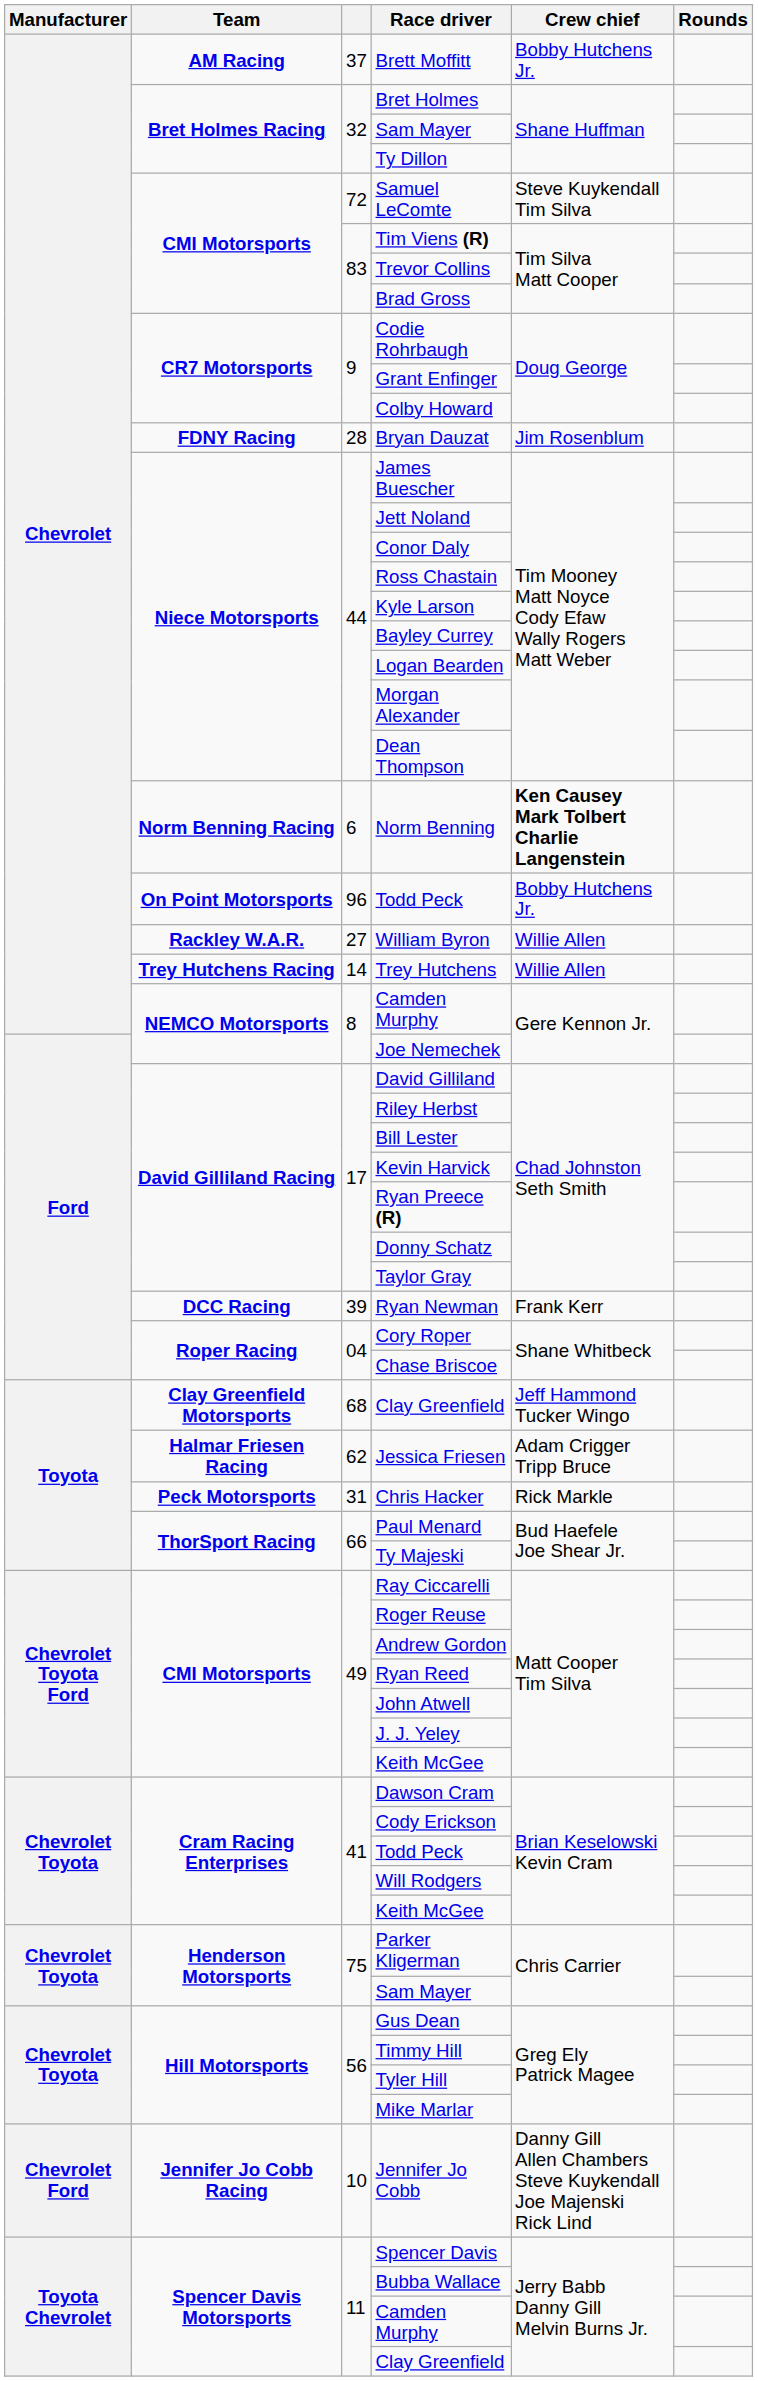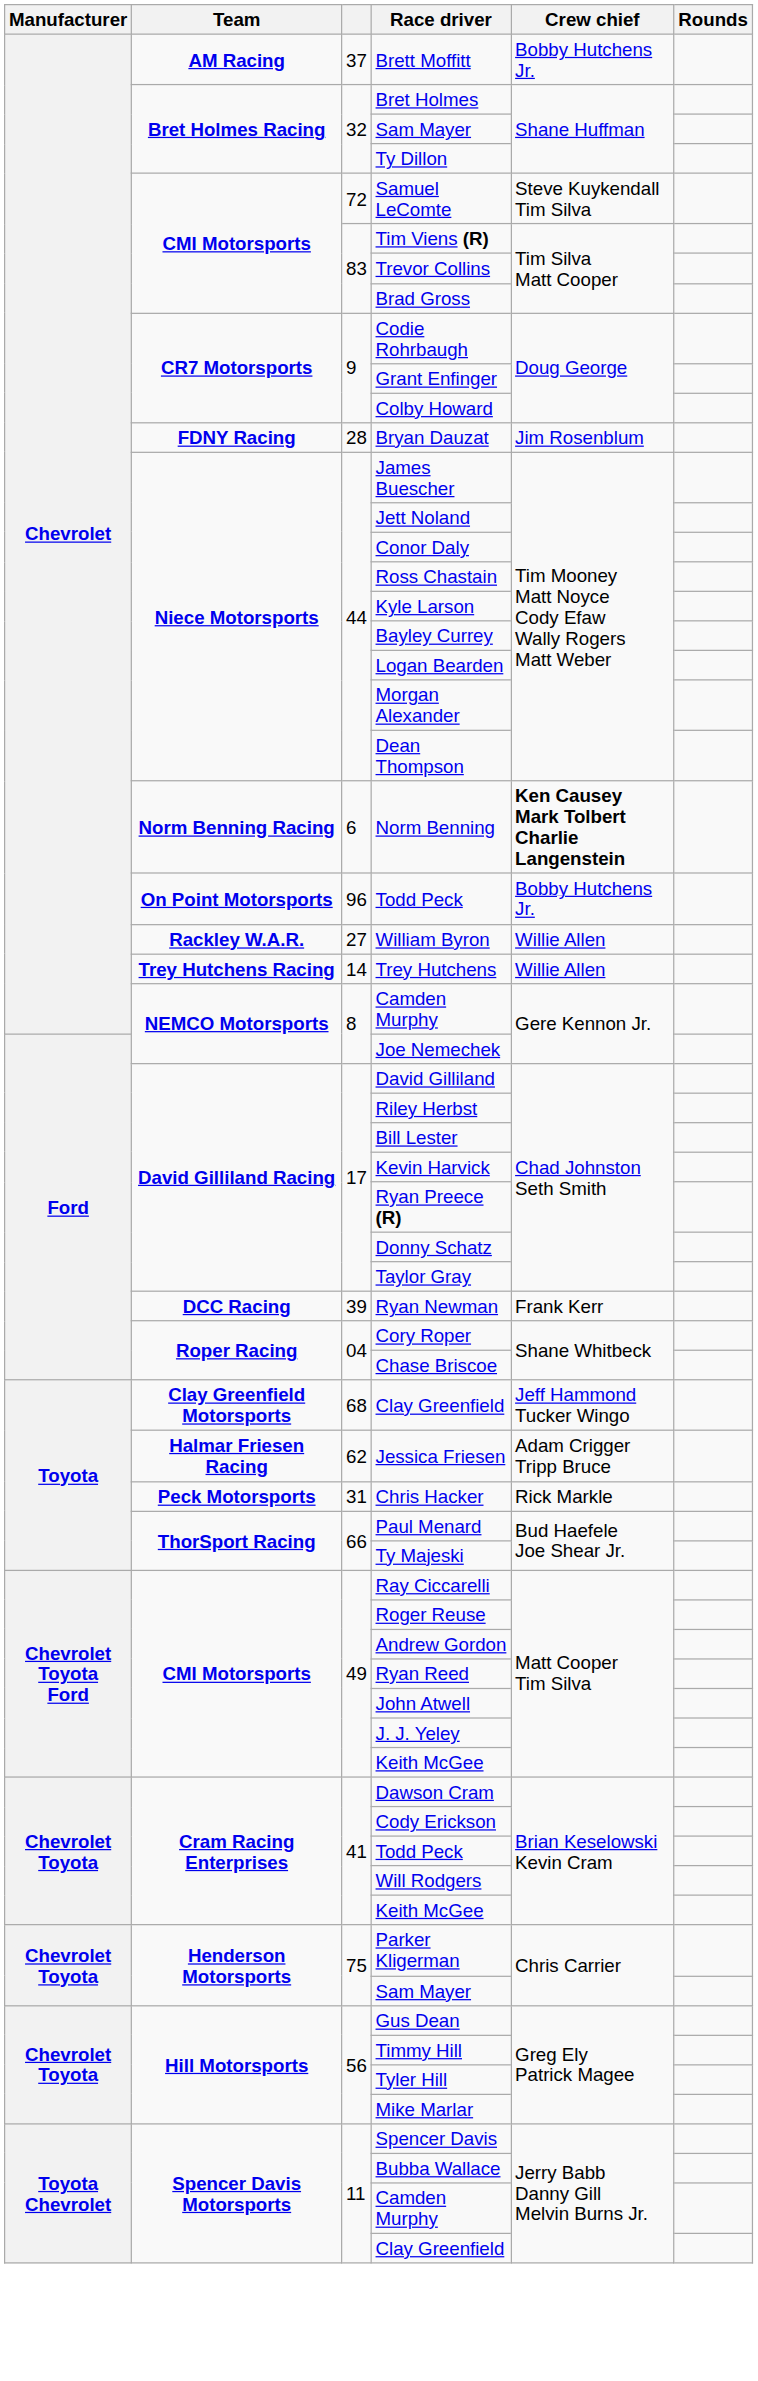 <table class="wikitable" style="font-size: 95%;">
 <tr>
 <th>Manufacturer</th>
 <th>Team</th>
 <th></th>
 <th>Race driver</th>
 <th>Crew chief</th>
 <th>Rounds</th>
 </tr>
 <tr>
 <th rowspan=26><a href='#'>Chevrolet</a></th>
 <td style="text-align:center;"><strong><a href='#'>AM Racing</a></strong></td>
 <td>37</td>
 <td><a href='#'>Brett Moffitt</a></td>
 <td><a href='#'>Bobby Hutchens Jr.</a></td>
 <td></td>
 </tr>
 <tr>
 <td rowspan=3 style="text-align:center;"><strong><a href='#'>Bret Holmes Racing</a></strong></td>
 <td rowspan=3>32</td>
 <td><a href='#'>Bret Holmes</a></td>
 <td rowspan=3><a href='#'>Shane Huffman</a></td>
 <td></td>
 </tr>
 <tr>
 <td><a href='#'>Sam Mayer</a></td>
 <td></td>
 </tr>
 <tr>
 <td><a href='#'>Ty Dillon</a></td>
 <td></td>
 </tr>
 <tr>
 <td rowspan=4 style="text-align:center;"><strong><a href='#'>CMI Motorsports</a></strong></td>
 <td>72</td>
 <td><a href='#'>Samuel LeComte</a></td>
 <td>Steve Kuykendall <small></small> <br> Tim Silva <small></small></td>
 <td></td>
 </tr>
 <tr>
 <td rowspan=3>83</td>
 <td><a href='#'>Tim Viens</a> <strong>(R)</strong></td>
 <td rowspan=3>Tim Silva <small></small> <br> Matt Cooper <small></small></td>
 <td></td>
 </tr>
 <tr>
 <td><a href='#'>Trevor Collins</a></td>
 <td></td>
 </tr>
 <tr>
 <td><a href='#'>Brad Gross</a></td>
 <td></td>
 </tr>
 <tr>
 <td rowspan=3 style="text-align:center;"><strong><a href='#'>CR7 Motorsports</a></strong></td>
 <td rowspan=3>9</td>
 <td><a href='#'>Codie Rohrbaugh</a></td>
 <td rowspan=3><a href='#'>Doug George</a></td>
 <td></td>
 </tr>
 <tr>
 <td><a href='#'>Grant Enfinger</a></td>
 <td></td>
 </tr>
 <tr>
 <td><a href='#'>Colby Howard</a></td>
 <td></td>
 </tr>
 <tr>
 <td style="text-align:center;"><strong><a href='#'>FDNY Racing</a></strong></td>
 <td>28</td>
 <td><a href='#'>Bryan Dauzat</a></td>
 <td><a href='#'>Jim Rosenblum</a></td>
 <td></td>
 </tr>
 <tr>
 <td rowspan=9 style="text-align:center;"><strong><a href='#'>Niece Motorsports</a></strong></td>
 <td rowspan=9>44</td>
 <td><a href='#'>James Buescher</a></td>
 <td rowspan=9>Tim Mooney <small></small> <br> Matt Noyce <small></small> <br> Cody Efaw <small></small> <br> Wally Rogers <small></small> <br> Matt Weber <small></small></td>
 <td></td>
 </tr>
 <tr>
 <td><a href='#'>Jett Noland</a></td>
 <td></td>
 </tr>
 <tr>
 <td><a href='#'>Conor Daly</a></td>
 <td></td>
 </tr>
 <tr>
 <td><a href='#'>Ross Chastain</a></td>
 <td></td>
 </tr>
 <tr>
 <td><a href='#'>Kyle Larson</a></td>
 <td></td>
 </tr>
 <tr>
 <td><a href='#'>Bayley Currey</a></td>
 <td></td>
 </tr>
 <tr>
 <td><a href='#'>Logan Bearden</a></td>
 <td></td>
 </tr>
 <tr>
 <td><a href='#'>Morgan Alexander</a></td>
 <td></td>
 </tr>
 <tr>
 <td><a href='#'>Dean Thompson</a></td>
 <td></td>
 </tr>
 <tr>
 <td style="text-align:center;"><strong><a href='#'>Norm Benning Racing</a></strong></td>
 <td>6</td>
 <td><a href='#'>Norm Benning</a></td>
 <td><strong>Ken Causey <small></small> <br> Mark Tolbert <small></small> <br> Charlie Langenstein <small></small></strong></td>
 <td></td>
 </tr>
 <tr>
 <td style="text-align:center;"><strong><a href='#'>On Point Motorsports</a></strong></td>
 <td>96</td>
 <td><a href='#'>Todd Peck</a></td>
 <td><a href='#'>Bobby Hutchens Jr.</a></td>
 <td></td>
 </tr>
 <tr>
 <td style="text-align:center;"><strong><a href='#'>Rackley W.A.R.</a></strong></td>
 <td>27</td>
 <td><a href='#'>William Byron</a></td>
 <td><a href='#'>Willie Allen</a></td>
 <td></td>
 </tr>
 <tr>
 <td style="text-align:center;"><strong><a href='#'>Trey Hutchens Racing</a></strong></td>
 <td>14</td>
 <td><a href='#'>Trey Hutchens</a></td>
 <td><a href='#'>Willie Allen</a></td>
 <td></td>
 </tr>
 <tr>
 <td rowspan=2 style="text-align:center;"><strong><a href='#'>NEMCO Motorsports</a></strong></td>
 <td rowspan=2>8</td>
 <td><a href='#'>Camden Murphy</a></td>
 <td rowspan=2>Gere Kennon Jr.</td>
 <td></td>
 </tr>
 <tr>
 <th rowspan=11><a href='#'>Ford</a></th>
 <td><a href='#'>Joe Nemechek</a></td>
 <td></td>
 </tr>
 <tr>
 <td rowspan=7 style="text-align:center;"><strong><a href='#'>David Gilliland Racing</a></strong></td>
 <td rowspan=7>17</td>
 <td><a href='#'>David Gilliland</a></td>
 <td rowspan=7><a href='#'>Chad Johnston</a> <small></small> <br> Seth Smith <small></small></td>
 <td></td>
 </tr>
 <tr>
 <td><a href='#'>Riley Herbst</a></td>
 <td></td>
 </tr>
 <tr>
 <td><a href='#'>Bill Lester</a></td>
 <td></td>
 </tr>
 <tr>
 <td><a href='#'>Kevin Harvick</a></td>
 <td></td>
 </tr>
 <tr>
 <td><a href='#'>Ryan Preece</a> <strong>(R)</strong> </td>
 <td></td>
 </tr>
 <tr>
 <td><a href='#'>Donny Schatz</a></td>
 <td></td>
 </tr>
 <tr>
 <td><a href='#'>Taylor Gray</a></td>
 <td></td>
 </tr>
 <tr>
 <td style="text-align:center;"><strong><a href='#'>DCC Racing</a></strong></td>
 <td>39</td>
 <td><a href='#'>Ryan Newman</a></td>
 <td>Frank Kerr</td>
 <td></td>
 </tr>
 <tr>
 <td rowspan=2 style="text-align:center;"><strong><a href='#'>Roper Racing</a></strong></td>
 <td rowspan=2>04</td>
 <td><a href='#'>Cory Roper</a></td>
 <td rowspan=2>Shane Whitbeck</td>
 <td></td>
 </tr>
 <tr>
 <td><a href='#'>Chase Briscoe</a></td>
 <td></td>
 </tr>
 <tr>
 <th rowspan=5><a href='#'>Toyota</a></th>
 <td style="text-align:center;"><strong><a href='#'>Clay Greenfield Motorsports</a></strong></td>
 <td>68</td>
 <td><a href='#'>Clay Greenfield</a></td>
 <td><a href='#'>Jeff Hammond</a> <small></small> <br> Tucker Wingo <small></small></td>
 <td></td>
 </tr>
 <tr>
 <td style="text-align:center;"><strong><a href='#'>Halmar Friesen Racing</a></strong></td>
 <td>62</td>
 <td><a href='#'>Jessica Friesen</a></td>
 <td>Adam Crigger <small></small> <br> Tripp Bruce <small></small></td>
 <td></td>
 </tr>
 <tr>
 <td style="text-align:center;"><strong><a href='#'>Peck Motorsports</a></strong></td>
 <td>31</td>
 <td><a href='#'>Chris Hacker</a></td>
 <td>Rick Markle</td>
 <td></td>
 </tr>
 <tr>
 <td rowspan=2 style="text-align:center;"><strong><a href='#'>ThorSport Racing</a></strong></td>
 <td rowspan=2>66</td>
 <td><a href='#'>Paul Menard</a></td>
 <td rowspan=2>Bud Haefele <small></small> <br> Joe Shear Jr. <small></small></td>
 <td></td>
 </tr>
 <tr>
 <td><a href='#'>Ty Majeski</a></td>
 <td></td>
 </tr>
 <tr>
 <th rowspan=7><a href='#'>Chevrolet</a> <small></small> <br> <a href='#'>Toyota</a> <small></small> <br> <a href='#'>Ford</a> <small></small></th>
 <td rowspan=7 style="text-align:center;"><strong><a href='#'>CMI Motorsports</a></strong></td>
 <td rowspan=7>49</td>
 <td><a href='#'>Ray Ciccarelli</a></td>
 <td rowspan=7>Matt Cooper <small></small> <br> Tim Silva <small></small></td>
 <td></td>
 </tr>
 <tr>
 <td><a href='#'>Roger Reuse</a></td>
 <td></td>
 </tr>
 <tr>
 <td><a href='#'>Andrew Gordon</a></td>
 <td></td>
 </tr>
 <tr>
 <td><a href='#'>Ryan Reed</a></td>
 <td></td>
 </tr>
 <tr>
 <td><a href='#'>John Atwell</a></td>
 <td></td>
 </tr>
 <tr>
 <td><a href='#'>J. J. Yeley</a></td>
 <td></td>
 </tr>
 <tr>
 <td><a href='#'>Keith McGee</a></td>
 <td></td>
 </tr>
 <tr>
 <th rowspan=5><a href='#'>Chevrolet</a> <small></small> <br> <a href='#'>Toyota</a> <small></small></th>
 <td rowspan=5 style="text-align:center;"><strong><a href='#'>Cram Racing Enterprises</a></strong></td>
 <td rowspan=5>41</td>
 <td><a href='#'>Dawson Cram</a></td>
 <td rowspan=5><a href='#'>Brian Keselowski</a> <small></small> <br> Kevin Cram <small></small></td>
 <td></td>
 </tr>
 <tr>
 <td><a href='#'>Cody Erickson</a></td>
 <td></td>
 </tr>
 <tr>
 <td><a href='#'>Todd Peck</a></td>
 <td></td>
 </tr>
 <tr>
 <td><a href='#'>Will Rodgers</a></td>
 <td></td>
 </tr>
 <tr>
 <td><a href='#'>Keith McGee</a></td>
 <td></td>
 </tr>
 <tr>
 <th rowspan=2><a href='#'>Chevrolet</a> <small></small> <br> <a href='#'>Toyota</a> <small></small></th>
 <td rowspan=2 style="text-align:center;"><strong><a href='#'>Henderson Motorsports</a></strong></td>
 <td rowspan=2>75</td>
 <td><a href='#'>Parker Kligerman</a></td>
 <td rowspan=2>Chris Carrier</td>
 <td></td>
 </tr>
 <tr>
 <td><a href='#'>Sam Mayer</a></td>
 <td></td>
 </tr>
 <tr>
 <th rowspan=4><a href='#'>Chevrolet</a> <small></small> <br> <a href='#'>Toyota</a> <small></small></th>
 <td rowspan=4 style="text-align:center;"><strong><a href='#'>Hill Motorsports</a></strong></td>
 <td rowspan=4>56</td>
 <td><a href='#'>Gus Dean</a></td>
 <td rowspan=4>Greg Ely <small></small> <br> Patrick Magee <small></small></td>
 <td></td>
 </tr>
 <tr>
 <td><a href='#'>Timmy Hill</a></td>
 <td></td>
 </tr>
 <tr>
 <td><a href='#'>Tyler Hill</a></td>
 <td></td>
 </tr>
 <tr>
 <td><a href='#'>Mike Marlar</a></td>
 <td></td>
 </tr>
 <tr>
-<th><a href='#'>Chevrolet</a> <small></small> <br> <a href='#'>Ford</a> <small></small></th>
-<td style="text-align:center;"><strong><a href='#'>Jennifer Jo Cobb Racing</a></strong></td>
-<td>10</td>
-<td><a href='#'>Jennifer Jo Cobb</a></td>
-<td>Danny Gill <small></small> <br> Allen Chambers <small></small> <br> Steve Kuykendall <small></small> <br> Joe Majenski <small></small> <br> Rick Lind <small></small></td>
-<td></td>
-</tr>
-<tr>
 <th rowspan=4><a href='#'>Toyota</a> <small></small> <br> <a href='#'>Chevrolet</a> <small></small></th>
 <td rowspan=4 style="text-align:center;"><strong><a href='#'>Spencer Davis Motorsports</a></strong></td>
 <td rowspan=4>11</td>
 <td><a href='#'>Spencer Davis</a></td>
 <td rowspan=4>Jerry Babb <small></small> <br> Danny Gill <small></small> <br> Melvin Burns Jr. <small></small></td>
 <td></td>
 </tr>
 <tr>
 <td><a href='#'>Bubba Wallace</a></td>
 <td></td>
 </tr>
 <tr>
 <td><a href='#'>Camden Murphy</a></td>
 <td></td>
 </tr>
 <tr>
 <td><a href='#'>Clay Greenfield</a></td>
 <td></td>
 </tr>
 </table>
